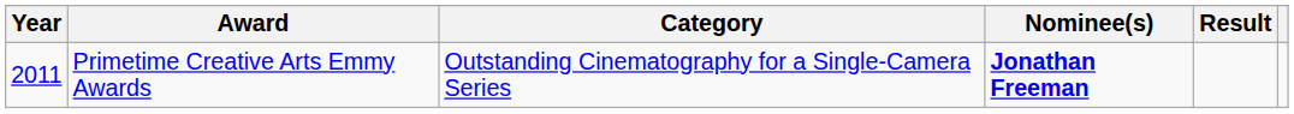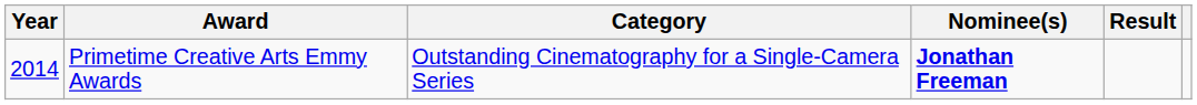 <table class="wikitable plainrowheaders">
 <tr>
 <th>Year</th>
 <th>Award</th>
 <th>Category</th>
 <th>Nominee(s)</th>
 <th>Result</th>
 <th></th>
 </tr>
 <tr>
-<td><a href='#'>2011</a></td>
+<td><a href='#'>2014</a></td>
 <td scope="row"><a href='#'>Primetime Creative Arts Emmy Awards</a></td>
 <td scope="row"><a href='#'>Outstanding Cinematography for a Single-Camera Series</a></td>
 <td scope="row"><strong><a href='#'>Jonathan Freeman</a></strong></td>
 <td></td>
 <td style="text-align:center;"></td>
 </tr>
 </table>
